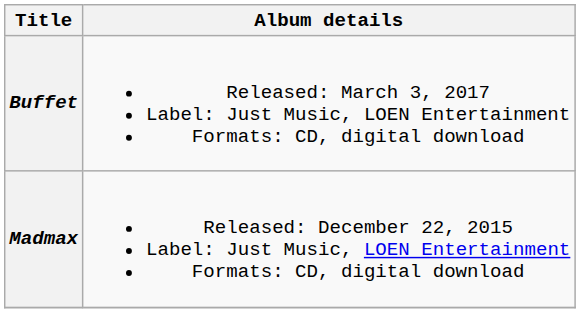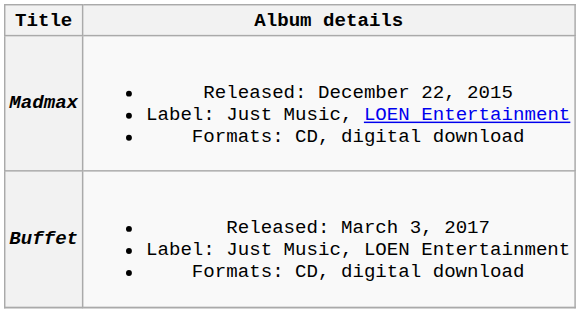 <table class="wikitable plainrowheaders" style="text-align:center;">
 <tr>
 <th scope="col">Title</th>
 <th scope="col">Album details</th>
 </tr>
 <tr>
+<th scope="row"><em>Madmax</em></th>
+<td><br><ul><li>Released: December 22, 2015</li><li>Label: Just Music, <a href='#'>LOEN Entertainment</a></li><li>Formats: CD, digital download</li></ul></td>
+</tr>
+<tr>
 <th scope="row"><em>Buffet</em></th>
 <td><br><ul><li>Released: March 3, 2017</li><li>Label: Just Music, LOEN Entertainment</li><li>Formats: CD, digital download</li></ul></td>
 </tr>
 <tr>
-<th scope="row"><em>Madmax</em></th>
-<td><br><ul><li>Released: December 22, 2015</li><li>Label: Just Music, <a href='#'>LOEN Entertainment</a></li><li>Formats: CD, digital download</li></ul></td>
-</tr>
-<tr>
 </tr>
 </table>
